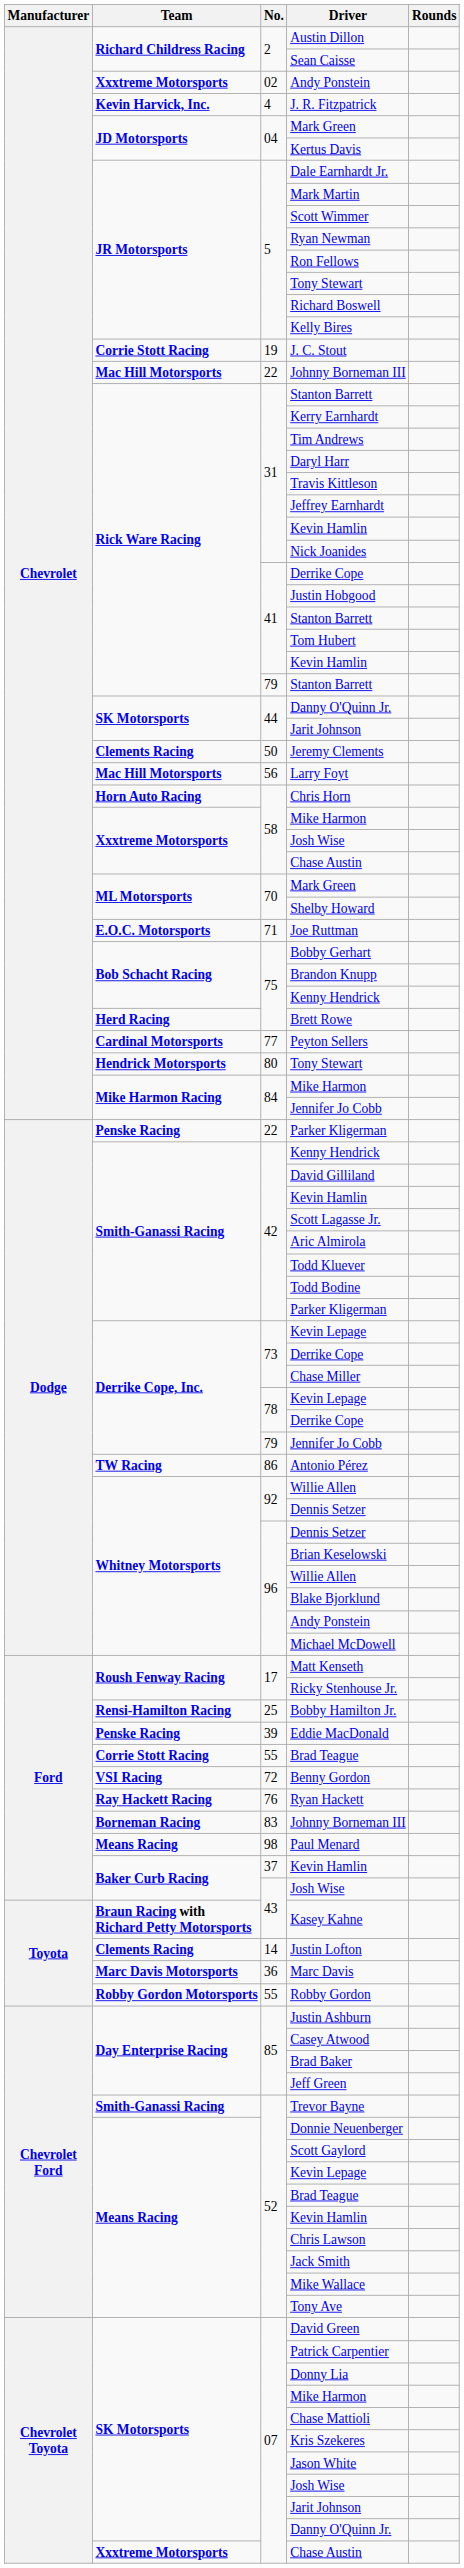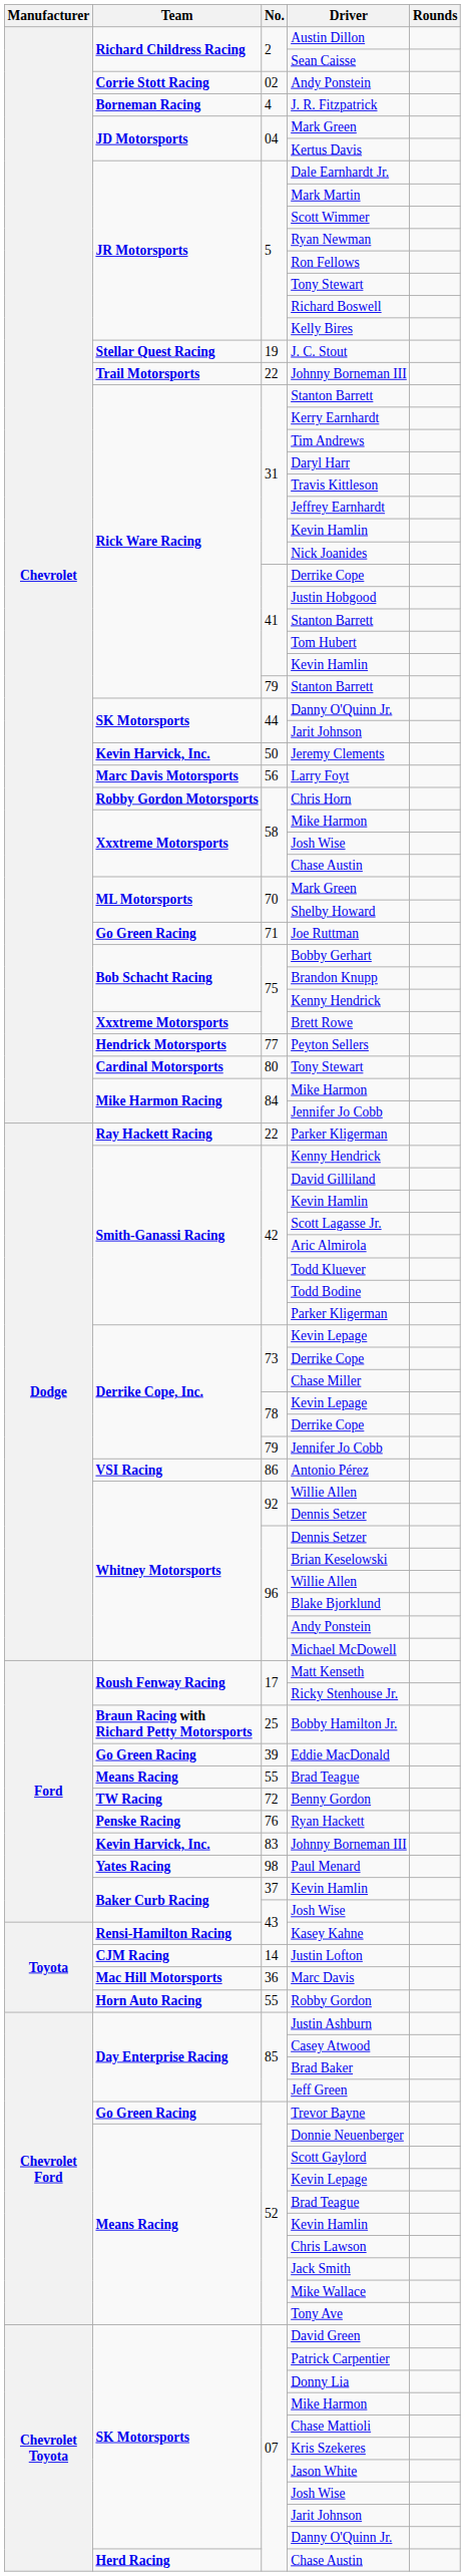 <table class="wikitable" style="font-size: 95%;">
 <tr>
 <th>Manufacturer</th>
 <th>Team</th>
 <th>No.</th>
 <th>Driver</th>
 <th>Rounds</th>
 </tr>
 <tr>
 <th rowspan=49><a href='#'>Chevrolet</a></th>
 <td rowspan=2><strong><a href='#'>Richard Childress Racing</a></strong></td>
 <td rowspan=2>2</td>
 <td><a href='#'>Austin Dillon</a></td>
 <td></td>
 </tr>
 <tr>
 <td><a href='#'>Sean Caisse</a></td>
 <td></td>
 </tr>
 <tr>
-<td><strong><a href='#'>Xxxtreme Motorsports</a></strong></td>
+<td><strong><a href='#'>Corrie Stott Racing</a></strong></td>
 <td>02</td>
 <td><a href='#'>Andy Ponstein</a></td>
 <td></td>
 </tr>
 <tr>
-<td><strong><a href='#'>Kevin Harvick, Inc.</a></strong></td>
+<td><strong><a href='#'>Borneman Racing</a></strong></td>
 <td>4</td>
 <td><a href='#'>J. R. Fitzpatrick</a></td>
 <td></td>
 </tr>
 <tr>
 <td rowspan=2><strong><a href='#'>JD Motorsports</a></strong></td>
 <td rowspan=2>04</td>
 <td><a href='#'>Mark Green</a></td>
 <td></td>
 </tr>
 <tr>
 <td><a href='#'>Kertus Davis</a></td>
 <td></td>
 </tr>
 <tr>
 <td rowspan=8><strong><a href='#'>JR Motorsports</a></strong></td>
 <td rowspan=8>5</td>
 <td><a href='#'>Dale Earnhardt Jr.</a></td>
 <td></td>
 </tr>
 <tr>
 <td><a href='#'>Mark Martin</a></td>
 <td></td>
 </tr>
 <tr>
 <td><a href='#'>Scott Wimmer</a></td>
 <td></td>
 </tr>
 <tr>
 <td><a href='#'>Ryan Newman</a></td>
 <td></td>
 </tr>
 <tr>
 <td><a href='#'>Ron Fellows</a></td>
 <td></td>
 </tr>
 <tr>
 <td><a href='#'>Tony Stewart</a></td>
 <td></td>
 </tr>
 <tr>
 <td><a href='#'>Richard Boswell</a></td>
 <td></td>
 </tr>
 <tr>
 <td><a href='#'>Kelly Bires</a></td>
 <td></td>
 </tr>
 <tr>
-<td><strong><a href='#'>Corrie Stott Racing</a></strong></td>
+<td><strong><a href='#'>Stellar Quest Racing</a></strong></td>
 <td>19</td>
 <td><a href='#'>J. C. Stout</a></td>
 <td></td>
 </tr>
 <tr>
-<td><strong><a href='#'>Mac Hill Motorsports</a></strong></td>
+<td><strong><a href='#'>Trail Motorsports</a></strong></td>
 <td>22</td>
 <td><a href='#'>Johnny Borneman III</a></td>
 <td></td>
 </tr>
 <tr>
 <td rowspan=14><strong><a href='#'>Rick Ware Racing</a></strong></td>
 <td rowspan=8>31</td>
 <td><a href='#'>Stanton Barrett</a></td>
 <td></td>
 </tr>
 <tr>
 <td><a href='#'>Kerry Earnhardt</a></td>
 <td></td>
 </tr>
 <tr>
 <td><a href='#'>Tim Andrews</a></td>
 <td></td>
 </tr>
 <tr>
 <td><a href='#'>Daryl Harr</a></td>
 <td></td>
 </tr>
 <tr>
 <td><a href='#'>Travis Kittleson</a></td>
 <td></td>
 </tr>
 <tr>
 <td><a href='#'>Jeffrey Earnhardt</a></td>
 <td></td>
 </tr>
 <tr>
 <td><a href='#'>Kevin Hamlin</a></td>
 <td></td>
 </tr>
 <tr>
 <td><a href='#'>Nick Joanides</a></td>
 <td></td>
 </tr>
 <tr>
 <td rowspan=5>41</td>
 <td><a href='#'>Derrike Cope</a></td>
 <td></td>
 </tr>
 <tr>
 <td><a href='#'>Justin Hobgood</a></td>
 <td></td>
 </tr>
 <tr>
 <td><a href='#'>Stanton Barrett</a></td>
 <td></td>
 </tr>
 <tr>
 <td><a href='#'>Tom Hubert</a></td>
 <td></td>
 </tr>
 <tr>
 <td><a href='#'>Kevin Hamlin</a></td>
 <td></td>
 </tr>
 <tr>
 <td>79</td>
 <td><a href='#'>Stanton Barrett</a></td>
 <td></td>
 </tr>
 <tr>
 <td rowspan=2><strong><a href='#'>SK Motorsports</a></strong></td>
 <td rowspan=2>44</td>
 <td><a href='#'>Danny O'Quinn Jr.</a></td>
 <td></td>
 </tr>
 <tr>
 <td><a href='#'>Jarit Johnson</a></td>
 <td></td>
 </tr>
 <tr>
-<td><strong><a href='#'>Clements Racing</a></strong></td>
+<td><strong><a href='#'>Kevin Harvick, Inc.</a></strong></td>
 <td>50</td>
 <td><a href='#'>Jeremy Clements</a></td>
 <td></td>
 </tr>
 <tr>
-<td><strong><a href='#'>Mac Hill Motorsports</a></strong></td>
+<td><strong><a href='#'>Marc Davis Motorsports</a></strong></td>
 <td>56</td>
 <td><a href='#'>Larry Foyt</a></td>
 <td></td>
 </tr>
 <tr>
-<td><strong><a href='#'>Horn Auto Racing</a></strong></td>
+<td><strong><a href='#'>Robby Gordon Motorsports</a></strong></td>
 <td rowspan=4>58</td>
 <td><a href='#'>Chris Horn</a></td>
 <td></td>
 </tr>
 <tr>
 <td rowspan=3><strong><a href='#'>Xxxtreme Motorsports</a></strong></td>
 <td><a href='#'>Mike Harmon</a></td>
 <td></td>
 </tr>
 <tr>
 <td><a href='#'>Josh Wise</a></td>
 <td></td>
 </tr>
 <tr>
 <td><a href='#'>Chase Austin</a></td>
 <td></td>
 </tr>
 <tr>
 <td rowspan=2><strong><a href='#'>ML Motorsports</a></strong></td>
 <td rowspan=2>70</td>
 <td><a href='#'>Mark Green</a></td>
 <td></td>
 </tr>
 <tr>
 <td><a href='#'>Shelby Howard</a></td>
 <td></td>
 </tr>
 <tr>
-<td><strong><a href='#'>E.O.C. Motorsports</a></strong></td>
+<td><strong><a href='#'>Go Green Racing</a></strong></td>
 <td>71</td>
 <td><a href='#'>Joe Ruttman</a></td>
 <td></td>
 </tr>
 <tr>
 <td rowspan=3><strong><a href='#'>Bob Schacht Racing</a></strong></td>
 <td rowspan=4>75</td>
 <td><a href='#'>Bobby Gerhart</a></td>
 <td></td>
 </tr>
 <tr>
 <td><a href='#'>Brandon Knupp</a></td>
 <td></td>
 </tr>
 <tr>
 <td><a href='#'>Kenny Hendrick</a></td>
 <td></td>
 </tr>
 <tr>
-<td><strong><a href='#'>Herd Racing</a></strong></td>
+<td><strong><a href='#'>Xxxtreme Motorsports</a></strong></td>
 <td><a href='#'>Brett Rowe</a></td>
 <td></td>
 </tr>
 <tr>
-<td><strong><a href='#'>Cardinal Motorsports</a></strong></td>
+<td><strong><a href='#'>Hendrick Motorsports</a></strong></td>
 <td>77</td>
 <td><a href='#'>Peyton Sellers</a></td>
 <td></td>
 </tr>
 <tr>
-<td><strong><a href='#'>Hendrick Motorsports</a></strong></td>
+<td><strong><a href='#'>Cardinal Motorsports</a></strong></td>
 <td>80</td>
 <td><a href='#'>Tony Stewart</a></td>
 <td></td>
 </tr>
 <tr>
 <td rowspan=2><strong><a href='#'>Mike Harmon Racing</a></strong></td>
 <td rowspan=2>84</td>
 <td><a href='#'>Mike Harmon</a></td>
 <td></td>
 </tr>
 <tr>
 <td><a href='#'>Jennifer Jo Cobb</a></td>
 <td></td>
 </tr>
 <tr>
 <th rowspan=24><a href='#'>Dodge</a></th>
-<td><strong><a href='#'>Penske Racing</a></strong></td>
+<td><strong><a href='#'>Ray Hackett Racing</a></strong></td>
 <td>22</td>
 <td><a href='#'>Parker Kligerman</a></td>
 <td></td>
 </tr>
 <tr>
 <td rowspan=8><strong><a href='#'>Smith-Ganassi Racing</a></strong></td>
 <td rowspan=8>42</td>
 <td><a href='#'>Kenny Hendrick</a></td>
 <td></td>
 </tr>
 <tr>
 <td><a href='#'>David Gilliland</a></td>
 <td></td>
 </tr>
 <tr>
 <td><a href='#'>Kevin Hamlin</a></td>
 <td></td>
 </tr>
 <tr>
 <td><a href='#'>Scott Lagasse Jr.</a></td>
 <td></td>
 </tr>
 <tr>
 <td><a href='#'>Aric Almirola</a></td>
 <td></td>
 </tr>
 <tr>
 <td><a href='#'>Todd Kluever</a></td>
 <td></td>
 </tr>
 <tr>
 <td><a href='#'>Todd Bodine</a></td>
 <td> </td>
 </tr>
 <tr>
 <td><a href='#'>Parker Kligerman</a></td>
 <td> </td>
 </tr>
 <tr>
 <td rowspan=6><strong><a href='#'>Derrike Cope, Inc.</a></strong></td>
 <td rowspan=3>73</td>
 <td><a href='#'>Kevin Lepage</a></td>
 <td></td>
 </tr>
 <tr>
 <td><a href='#'>Derrike Cope</a></td>
 <td></td>
 </tr>
 <tr>
 <td><a href='#'>Chase Miller</a></td>
 <td></td>
 </tr>
 <tr>
 <td rowspan=2>78</td>
 <td><a href='#'>Kevin Lepage</a></td>
 <td></td>
 </tr>
 <tr>
 <td><a href='#'>Derrike Cope</a></td>
 <td></td>
 </tr>
 <tr>
 <td>79</td>
 <td><a href='#'>Jennifer Jo Cobb</a></td>
 <td></td>
 </tr>
 <tr>
-<td><strong><a href='#'>TW Racing</a></strong></td>
+<td><strong><a href='#'>VSI Racing</a></strong></td>
 <td>86</td>
 <td><a href='#'>Antonio Pérez</a></td>
 <td></td>
 </tr>
 <tr>
 <td rowspan=8><strong><a href='#'>Whitney Motorsports</a></strong></td>
 <td rowspan=2>92</td>
 <td><a href='#'>Willie Allen</a></td>
 <td></td>
 </tr>
 <tr>
 <td><a href='#'>Dennis Setzer</a></td>
 <td></td>
 </tr>
 <tr>
 <td rowspan=6>96</td>
 <td><a href='#'>Dennis Setzer</a></td>
 <td> </td>
 </tr>
 <tr>
 <td><a href='#'>Brian Keselowski</a></td>
 <td> </td>
 </tr>
 <tr>
 <td><a href='#'>Willie Allen</a></td>
 <td></td>
 </tr>
 <tr>
 <td><a href='#'>Blake Bjorklund</a></td>
 <td></td>
 </tr>
 <tr>
 <td><a href='#'>Andy Ponstein</a></td>
 <td></td>
 </tr>
 <tr>
 <td><a href='#'>Michael McDowell</a></td>
 <td></td>
 </tr>
 <tr>
 <th rowspan=11><a href='#'>Ford</a></th>
 <td rowspan=2><strong><a href='#'>Roush Fenway Racing</a></strong></td>
 <td rowspan=2>17</td>
 <td><a href='#'>Matt Kenseth</a></td>
 <td></td>
 </tr>
 <tr>
 <td><a href='#'>Ricky Stenhouse Jr.</a></td>
 <td></td>
 </tr>
 <tr>
-<td><strong><a href='#'>Rensi-Hamilton Racing</a></strong></td>
+<td><strong><a href='#'>Braun Racing</a> with</strong> <br><strong><a href='#'>Richard Petty Motorsports</a></strong></td>
 <td>25</td>
 <td><a href='#'>Bobby Hamilton Jr.</a></td>
 <td></td>
 </tr>
 <tr>
-<td><strong><a href='#'>Penske Racing</a></strong></td>
+<td><strong><a href='#'>Go Green Racing</a></strong></td>
 <td>39</td>
 <td><a href='#'>Eddie MacDonald</a></td>
 <td></td>
 </tr>
 <tr>
-<td><strong><a href='#'>Corrie Stott Racing</a></strong></td>
+<td><strong><a href='#'>Means Racing</a></strong></td>
 <td>55</td>
 <td><a href='#'>Brad Teague</a></td>
 <td></td>
 </tr>
 <tr>
-<td><strong><a href='#'>VSI Racing</a></strong></td>
+<td><strong><a href='#'>TW Racing</a></strong></td>
 <td>72</td>
 <td><a href='#'>Benny Gordon</a></td>
 <td></td>
 </tr>
 <tr>
-<td><strong><a href='#'>Ray Hackett Racing</a></strong></td>
+<td><strong><a href='#'>Penske Racing</a></strong></td>
 <td>76</td>
 <td><a href='#'>Ryan Hackett</a></td>
 <td></td>
 </tr>
 <tr>
-<td><strong><a href='#'>Borneman Racing</a></strong></td>
+<td><strong><a href='#'>Kevin Harvick, Inc.</a></strong></td>
 <td>83</td>
 <td><a href='#'>Johnny Borneman III</a></td>
 <td></td>
 </tr>
 <tr>
-<td><strong><a href='#'>Means Racing</a></strong></td>
+<td><strong><a href='#'>Yates Racing</a></strong></td>
 <td>98</td>
 <td><a href='#'>Paul Menard</a></td>
 <td></td>
 </tr>
 <tr>
 <td rowspan=2><strong><a href='#'>Baker Curb Racing</a></strong></td>
 <td>37</td>
 <td><a href='#'>Kevin Hamlin</a></td>
 <td></td>
 </tr>
 <tr>
 <td rowspan=2>43</td>
 <td><a href='#'>Josh Wise</a></td>
 <td></td>
 </tr>
 <tr>
 <th rowspan=4><a href='#'>Toyota</a></th>
-<td><strong><a href='#'>Braun Racing</a> with</strong> <br><strong><a href='#'>Richard Petty Motorsports</a></strong></td>
+<td><strong><a href='#'>Rensi-Hamilton Racing</a></strong></td>
 <td><a href='#'>Kasey Kahne</a></td>
 <td></td>
 </tr>
 <tr>
-<td><strong><a href='#'>Clements Racing</a></strong></td>
+<td><strong><a href='#'>CJM Racing</a></strong></td>
 <td>14</td>
 <td><a href='#'>Justin Lofton</a></td>
 <td></td>
 </tr>
 <tr>
-<td><strong><a href='#'>Marc Davis Motorsports</a></strong></td>
+<td><strong><a href='#'>Mac Hill Motorsports</a></strong></td>
 <td>36</td>
 <td><a href='#'>Marc Davis</a></td>
 <td></td>
 </tr>
 <tr>
-<td><strong><a href='#'>Robby Gordon Motorsports</a></strong></td>
+<td><strong><a href='#'>Horn Auto Racing</a></strong></td>
 <td>55</td>
 <td><a href='#'>Robby Gordon</a></td>
 <td></td>
 </tr>
 <tr>
 <th rowspan=14><a href='#'>Chevrolet</a><br><a href='#'>Ford</a></th>
 <td rowspan=4><strong><a href='#'>Day Enterprise Racing</a></strong></td>
 <td rowspan=4>85</td>
 <td><a href='#'>Justin Ashburn</a></td>
 <td></td>
 </tr>
 <tr>
 <td><a href='#'>Casey Atwood</a></td>
 <td></td>
 </tr>
 <tr>
 <td><a href='#'>Brad Baker</a></td>
 <td></td>
 </tr>
 <tr>
 <td><a href='#'>Jeff Green</a></td>
 <td></td>
 </tr>
 <tr>
-<td><strong><a href='#'>Smith-Ganassi Racing</a></strong></td>
+<td><strong><a href='#'>Go Green Racing</a></strong></td>
 <td rowspan=10>52</td>
 <td><a href='#'>Trevor Bayne</a></td>
 <td></td>
 </tr>
 <tr>
 <td rowspan=9><strong><a href='#'>Means Racing</a></strong></td>
 <td><a href='#'>Donnie Neuenberger</a></td>
 <td></td>
 </tr>
 <tr>
 <td><a href='#'>Scott Gaylord</a></td>
 <td></td>
 </tr>
 <tr>
 <td><a href='#'>Kevin Lepage</a></td>
 <td></td>
 </tr>
 <tr>
 <td><a href='#'>Brad Teague</a></td>
 <td></td>
 </tr>
 <tr>
 <td><a href='#'>Kevin Hamlin</a></td>
 <td></td>
 </tr>
 <tr>
 <td><a href='#'>Chris Lawson</a></td>
 <td></td>
 </tr>
 <tr>
 <td><a href='#'>Jack Smith</a></td>
 <td></td>
 </tr>
 <tr>
 <td><a href='#'>Mike Wallace</a></td>
 <td></td>
 </tr>
 <tr>
 <td><a href='#'>Tony Ave</a></td>
 <td></td>
 </tr>
 <tr>
 <th rowspan=11><a href='#'>Chevrolet</a> <br> <a href='#'>Toyota</a></th>
 <td rowspan=10><strong><a href='#'>SK Motorsports</a></strong></td>
 <td rowspan=11>07</td>
 <td><a href='#'>David Green</a></td>
 <td></td>
 </tr>
 <tr>
 <td><a href='#'>Patrick Carpentier</a></td>
 <td></td>
 </tr>
 <tr>
 <td><a href='#'>Donny Lia</a></td>
 <td></td>
 </tr>
 <tr>
 <td><a href='#'>Mike Harmon</a></td>
 <td></td>
 </tr>
 <tr>
 <td><a href='#'>Chase Mattioli</a></td>
 <td></td>
 </tr>
 <tr>
 <td><a href='#'>Kris Szekeres</a></td>
 <td></td>
 </tr>
 <tr>
 <td><a href='#'>Jason White</a></td>
 <td></td>
 </tr>
 <tr>
 <td><a href='#'>Josh Wise</a></td>
 <td></td>
 </tr>
 <tr>
 <td><a href='#'>Jarit Johnson</a></td>
 <td></td>
 </tr>
 <tr>
 <td><a href='#'>Danny O'Quinn Jr.</a></td>
 <td></td>
 </tr>
 <tr>
-<td><strong><a href='#'>Xxxtreme Motorsports</a></strong></td>
+<td><strong><a href='#'>Herd Racing</a></strong></td>
 <td><a href='#'>Chase Austin</a></td>
 <td></td>
 </tr>
 </table>
